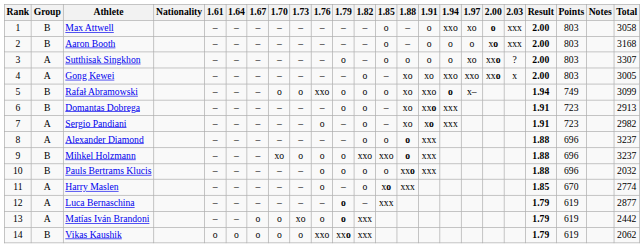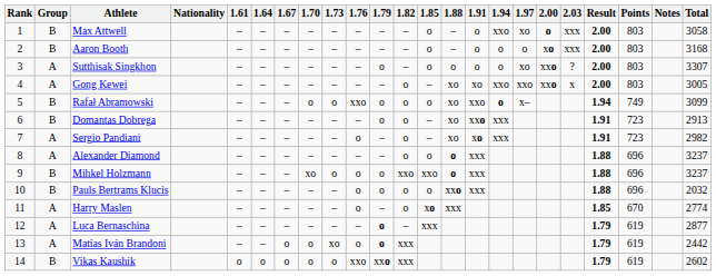 <table class="wikitable sortable" style="text-align:center; font-size:90%">
 <tr>
 <th>Rank</th>
 <th>Group</th>
 <th>Athlete</th>
 <th>Nationality</th>
 <th>1.61</th>
 <th>1.64</th>
 <th>1.67</th>
 <th>1.70</th>
 <th>1.73</th>
 <th>1.76</th>
 <th>1.79</th>
 <th>1.82</th>
 <th>1.85</th>
 <th>1.88</th>
 <th>1.91</th>
 <th>1.94</th>
 <th>1.97</th>
 <th>2.00</th>
 <th>2.03</th>
 <th>Result</th>
 <th>Points</th>
 <th>Notes</th>
 <th>Total</th>
 </tr>
 <tr>
 <td>1</td>
 <td>B</td>
 <td align=left><a href='#'>Max Attwell</a></td>
 <td align=left></td>
 <td>–</td>
 <td>–</td>
 <td>–</td>
 <td>–</td>
 <td>–</td>
 <td>–</td>
 <td>–</td>
 <td>–</td>
 <td>o</td>
 <td>–</td>
 <td>o</td>
 <td>xxo</td>
 <td>xo</td>
 <td><strong>o</strong></td>
 <td>xxx</td>
 <td><strong>2.00</strong></td>
 <td>803</td>
 <td></td>
 <td>3058</td>
 </tr>
 <tr>
 <td>2</td>
 <td>B</td>
 <td align=left><a href='#'>Aaron Booth</a></td>
 <td align=left></td>
 <td>–</td>
 <td>–</td>
 <td>–</td>
 <td>–</td>
 <td>–</td>
 <td>–</td>
 <td>–</td>
 <td>–</td>
 <td>o</td>
 <td>–</td>
 <td>o</td>
 <td>o</td>
 <td>o</td>
 <td>x<strong>o</strong></td>
 <td>xxx</td>
 <td><strong>2.00</strong></td>
 <td>803</td>
 <td></td>
 <td>3168</td>
 </tr>
 <tr>
 <td>3</td>
 <td>A</td>
 <td align=left><a href='#'>Sutthisak Singkhon</a></td>
 <td align=left></td>
 <td>–</td>
 <td>–</td>
 <td>–</td>
 <td>–</td>
 <td>–</td>
 <td>–</td>
 <td>o</td>
 <td>–</td>
 <td>o</td>
 <td>o</td>
 <td>o</td>
 <td>o</td>
 <td>xo</td>
 <td>xx<strong>o</strong></td>
 <td>?</td>
 <td><strong>2.00</strong></td>
 <td>803</td>
 <td></td>
 <td>3307</td>
 </tr>
 <tr>
 <td>4</td>
 <td>A</td>
 <td align=left><a href='#'>Gong Kewei</a></td>
 <td align=left></td>
 <td>–</td>
 <td>–</td>
 <td>–</td>
 <td>–</td>
 <td>–</td>
 <td>–</td>
 <td>–</td>
 <td>o</td>
 <td>–</td>
 <td>xo</td>
 <td>xo</td>
 <td>xxo</td>
 <td>xxo</td>
 <td>xx<strong>o</strong></td>
 <td>x</td>
 <td><strong>2.00</strong></td>
 <td>803</td>
 <td></td>
 <td>3005</td>
 </tr>
 <tr>
 <td>5</td>
 <td>B</td>
 <td align=left><a href='#'>Rafał Abramowski</a></td>
 <td align=left></td>
 <td>–</td>
 <td>–</td>
 <td>–</td>
 <td>o</td>
 <td>o</td>
 <td>xxo</td>
 <td>o</td>
 <td>o</td>
 <td>o</td>
 <td>xo</td>
 <td>xxo</td>
 <td><strong>o</strong></td>
 <td>x–</td>
 <td></td>
 <td></td>
 <td><strong>1.94</strong></td>
 <td>749</td>
 <td></td>
 <td>3099</td>
 </tr>
 <tr>
 <td>6</td>
 <td>B</td>
 <td align=left><a href='#'>Domantas Dobrega</a></td>
 <td align=left></td>
 <td>–</td>
 <td>–</td>
 <td>–</td>
 <td>–</td>
 <td>–</td>
 <td>–</td>
 <td>o</td>
 <td>o</td>
 <td>–</td>
 <td>xo</td>
 <td>xx<strong>o</strong></td>
 <td>xxx</td>
 <td></td>
 <td></td>
 <td></td>
 <td><strong>1.91</strong></td>
 <td>723</td>
 <td></td>
 <td>2913</td>
 </tr>
 <tr>
 <td>7</td>
 <td>A</td>
 <td align=left><a href='#'>Sergio Pandiani</a></td>
 <td align=left></td>
 <td>–</td>
 <td>–</td>
 <td>–</td>
 <td>–</td>
 <td>–</td>
 <td>o</td>
 <td>–</td>
 <td>o</td>
 <td>–</td>
 <td>xo</td>
 <td>x<strong>o</strong></td>
 <td>xxx</td>
 <td></td>
 <td></td>
 <td></td>
 <td><strong>1.91</strong></td>
 <td>723</td>
 <td></td>
 <td>2982</td>
 </tr>
 <tr>
 <td>8</td>
 <td>A</td>
 <td align=left><a href='#'>Alexander Diamond</a></td>
 <td align=left></td>
 <td>–</td>
 <td>–</td>
 <td>–</td>
 <td>–</td>
 <td>–</td>
 <td>–</td>
 <td>–</td>
 <td>o</td>
 <td>o</td>
 <td><strong>o</strong></td>
 <td>xxx</td>
 <td></td>
 <td></td>
 <td></td>
 <td></td>
 <td><strong>1.88</strong></td>
 <td>696</td>
 <td></td>
 <td>3237</td>
 </tr>
 <tr>
 <td>9</td>
 <td>B</td>
 <td align=left><a href='#'>Mihkel Holzmann</a></td>
 <td align=left></td>
 <td>–</td>
 <td>–</td>
 <td>–</td>
 <td>xo</td>
 <td>o</td>
 <td>o</td>
 <td>o</td>
 <td>xxo</td>
 <td>xxo</td>
 <td><strong>o</strong></td>
 <td>xxx</td>
 <td></td>
 <td></td>
 <td></td>
 <td></td>
 <td><strong>1.88</strong></td>
 <td>696</td>
 <td></td>
 <td>3237</td>
 </tr>
 <tr>
 <td>10</td>
 <td>B</td>
 <td align=left><a href='#'>Pauls Bertrams Klucis</a></td>
 <td align=left></td>
 <td>–</td>
 <td>–</td>
 <td>–</td>
 <td>–</td>
 <td>–</td>
 <td>o</td>
 <td>o</td>
 <td>o</td>
 <td>o</td>
 <td>xx<strong>o</strong></td>
 <td>xxx</td>
 <td></td>
 <td></td>
 <td></td>
 <td></td>
 <td><strong>1.88</strong></td>
 <td>696</td>
 <td></td>
 <td>2032</td>
 </tr>
 <tr>
 <td>11</td>
 <td>A</td>
 <td align=left><a href='#'>Harry Maslen</a></td>
 <td align=left></td>
 <td>–</td>
 <td>–</td>
 <td>–</td>
 <td>–</td>
 <td>–</td>
 <td>o</td>
 <td>–</td>
 <td>o</td>
 <td>x<strong>o</strong></td>
 <td>xxx</td>
 <td></td>
 <td></td>
 <td></td>
 <td></td>
 <td></td>
 <td><strong>1.85</strong></td>
 <td>670</td>
 <td></td>
 <td>2774</td>
 </tr>
 <tr>
 <td>12</td>
 <td>A</td>
 <td align=left><a href='#'>Luca Bernaschina</a></td>
 <td align=left></td>
 <td>–</td>
 <td>–</td>
 <td>–</td>
 <td>–</td>
 <td>–</td>
 <td>–</td>
 <td><strong>o</strong></td>
 <td>–</td>
 <td>xxx</td>
 <td></td>
 <td></td>
 <td></td>
 <td></td>
 <td></td>
 <td></td>
 <td><strong>1.79</strong></td>
 <td>619</td>
 <td></td>
 <td>2877</td>
 </tr>
 <tr>
 <td>13</td>
 <td>A</td>
 <td align=left><a href='#'>Matías Iván Brandoni</a></td>
 <td align=left></td>
 <td>–</td>
 <td>–</td>
 <td>o</td>
 <td>o</td>
 <td>xo</td>
 <td>o</td>
 <td><strong>o</strong></td>
 <td>xxx</td>
 <td></td>
 <td></td>
 <td></td>
 <td></td>
 <td></td>
 <td></td>
 <td></td>
 <td><strong>1.79</strong></td>
 <td>619</td>
 <td></td>
 <td>2442</td>
 </tr>
 <tr>
 <td>14</td>
 <td>B</td>
 <td align=left><a href='#'>Vikas Kaushik</a></td>
 <td align=left></td>
 <td>o</td>
 <td>o</td>
 <td>o</td>
 <td>o</td>
 <td>o</td>
 <td>xxo</td>
 <td>xx<strong>o</strong></td>
 <td>xxx</td>
 <td></td>
 <td></td>
 <td></td>
 <td></td>
 <td></td>
 <td></td>
 <td></td>
 <td><strong>1.79</strong></td>
 <td>619</td>
 <td></td>
-<td>2062</td>
+<td>2602</td>
 </tr>
 </table>
